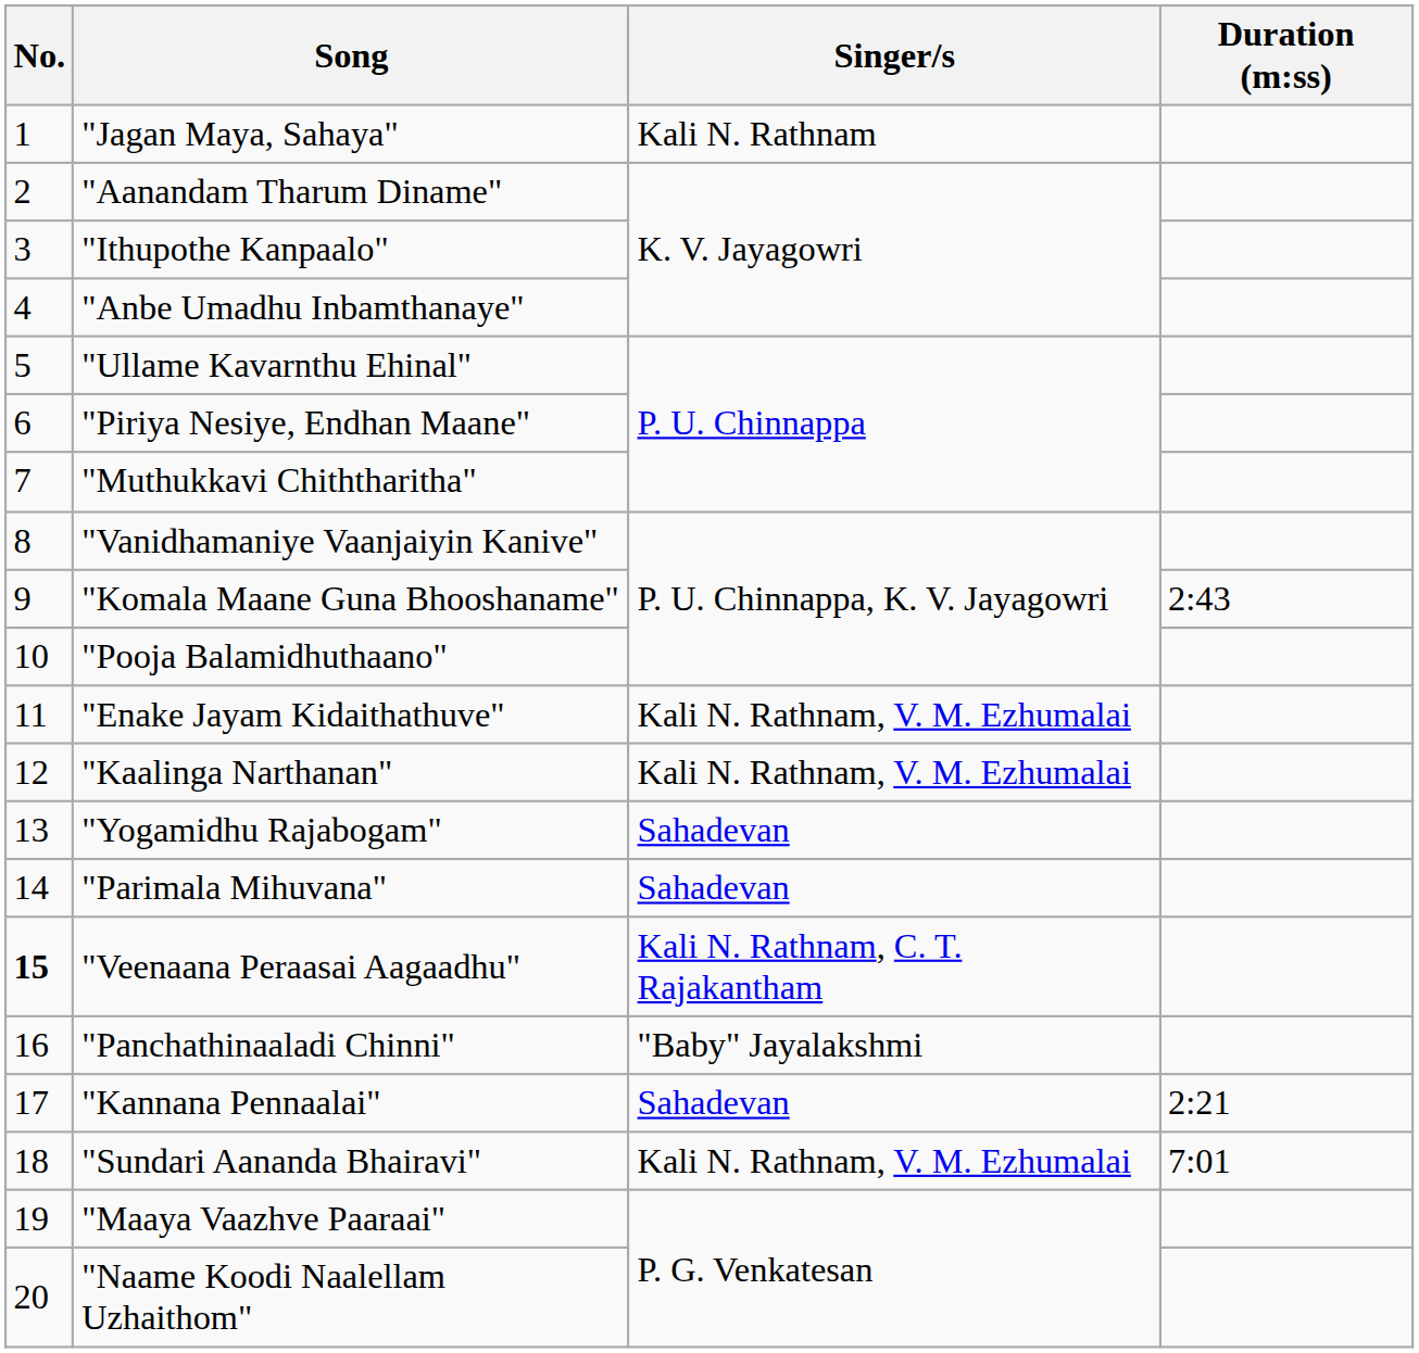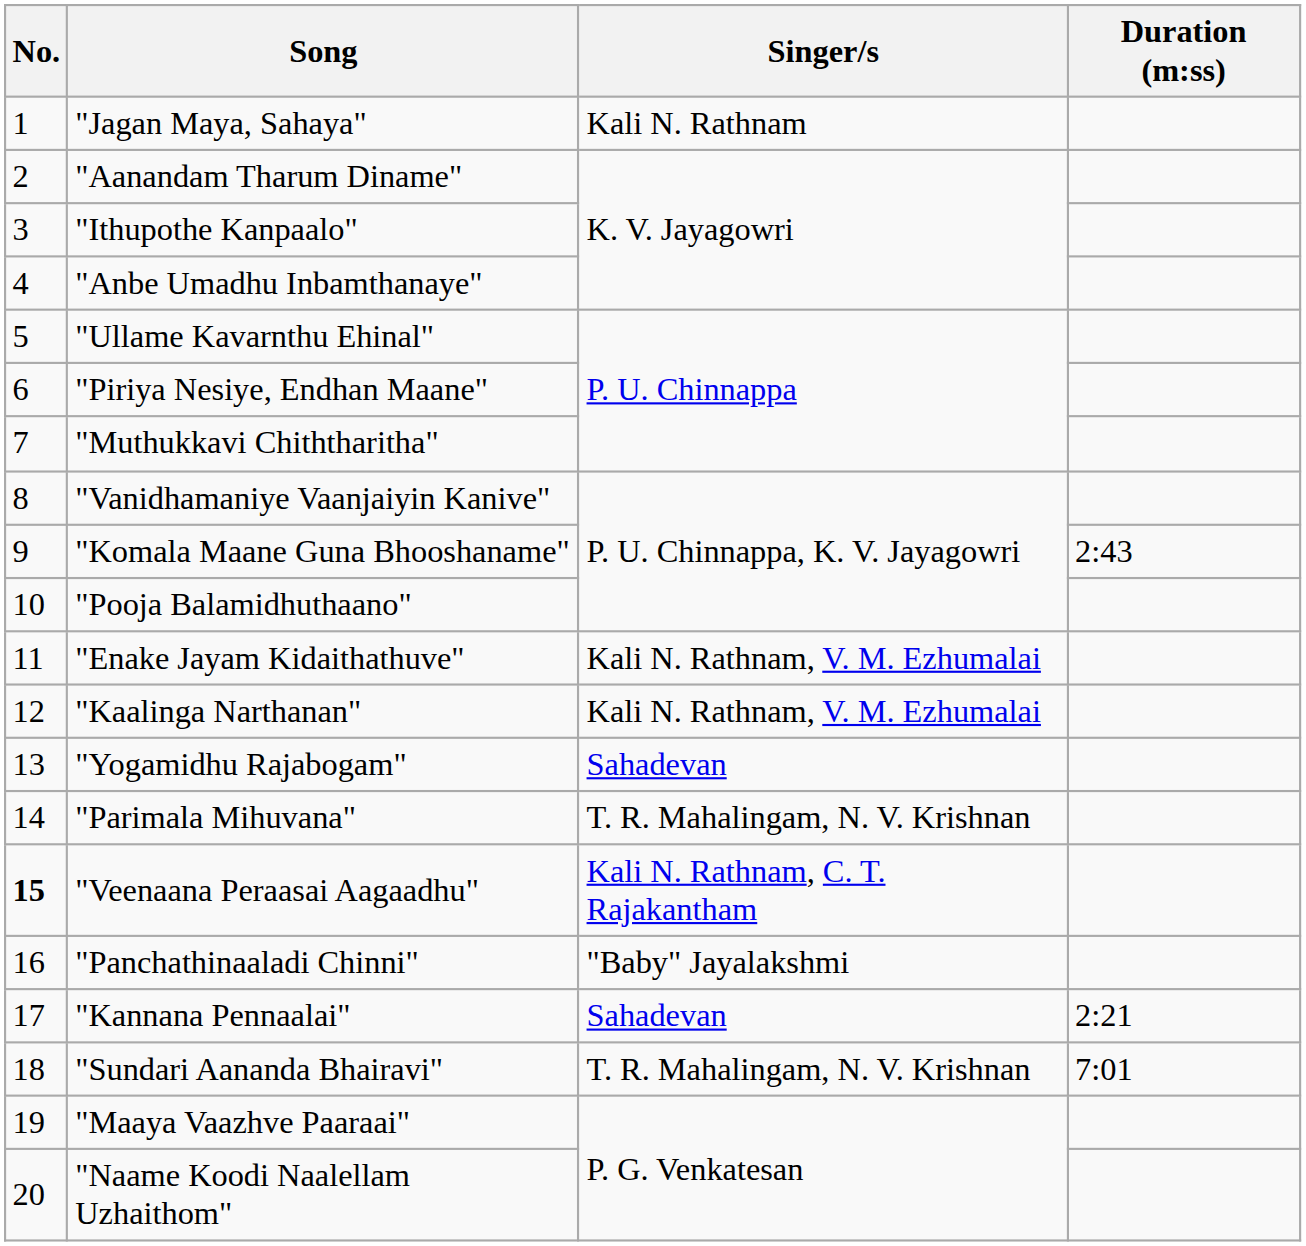 <table class="wikitable" style="font-size:95%;">
 <tr>
 <th>No.</th>
 <th>Song</th>
 <th>Singer/s</th>
 <th>Duration (m:ss)</th>
 </tr>
 <tr>
 <td>1</td>
 <td>"Jagan Maya, Sahaya"</td>
 <td>Kali N. Rathnam</td>
 <td></td>
 </tr>
 <tr>
 <td>2</td>
 <td>"Aanandam Tharum Diname"</td>
 <td rowspan=3>K. V. Jayagowri</td>
 <td></td>
 </tr>
 <tr>
 <td>3</td>
 <td>"Ithupothe Kanpaalo"</td>
 <td></td>
 </tr>
 <tr>
 <td>4</td>
 <td>"Anbe Umadhu Inbamthanaye"</td>
 <td></td>
 </tr>
 <tr>
 <td>5</td>
 <td>"Ullame Kavarnthu Ehinal"</td>
 <td rowspan=3><a href='#'>P. U. Chinnappa</a></td>
 <td></td>
 </tr>
 <tr>
 <td>6</td>
 <td>"Piriya Nesiye, Endhan Maane"</td>
 <td></td>
 </tr>
 <tr>
 <td>7</td>
 <td>"Muthukkavi Chiththaritha"</td>
 <td></td>
 </tr>
 <tr>
 <td>8</td>
 <td>"Vanidhamaniye Vaanjaiyin Kanive"</td>
 <td rowspan=3>P. U. Chinnappa, K. V. Jayagowri</td>
 <td></td>
 </tr>
 <tr>
 <td>9</td>
 <td>"Komala Maane Guna Bhooshaname"</td>
 <td>2:43</td>
 </tr>
 <tr>
 <td>10</td>
 <td>"Pooja Balamidhuthaano"</td>
 <td></td>
 </tr>
 <tr>
 <td>11</td>
 <td>"Enake Jayam Kidaithathuve"</td>
 <td>Kali N. Rathnam, <a href='#'>V. M. Ezhumalai</a></td>
 <td></td>
 </tr>
 <tr>
 <td>12</td>
 <td>"Kaalinga Narthanan"</td>
 <td>Kali N. Rathnam, <a href='#'>V. M. Ezhumalai</a></td>
 <td></td>
 </tr>
 <tr>
 <td>13</td>
 <td>"Yogamidhu Rajabogam"</td>
 <td><a href='#'>Sahadevan</a></td>
 <td></td>
 </tr>
 <tr>
 <td>14</td>
 <td>"Parimala Mihuvana"</td>
-<td><a href='#'>Sahadevan</a></td>
+<td>T. R. Mahalingam, N. V. Krishnan</td>
 <td></td>
 </tr>
 <tr>
 <td><strong>15</strong></td>
 <td>"Veenaana Peraasai Aagaadhu"</td>
 <td><a href='#'>Kali N. Rathnam</a>, <a href='#'>C. T. Rajakantham</a></td>
 <td></td>
 </tr>
 <tr>
 <td>16</td>
 <td>"Panchathinaaladi Chinni"</td>
 <td>"Baby" Jayalakshmi</td>
 <td></td>
 </tr>
 <tr>
 <td>17</td>
 <td>"Kannana Pennaalai"</td>
 <td><a href='#'>Sahadevan</a></td>
 <td>2:21</td>
 </tr>
 <tr>
 <td>18</td>
 <td>"Sundari Aananda Bhairavi"</td>
-<td>Kali N. Rathnam, <a href='#'>V. M. Ezhumalai</a></td>
+<td>T. R. Mahalingam, N. V. Krishnan</td>
 <td>7:01</td>
 </tr>
 <tr>
 <td>19</td>
 <td>"Maaya Vaazhve Paaraai"</td>
 <td rowspan=2>P. G. Venkatesan</td>
 <td></td>
 </tr>
 <tr>
 <td>20</td>
 <td>"Naame Koodi Naalellam Uzhaithom"</td>
 <td></td>
 </tr>
 </table>
